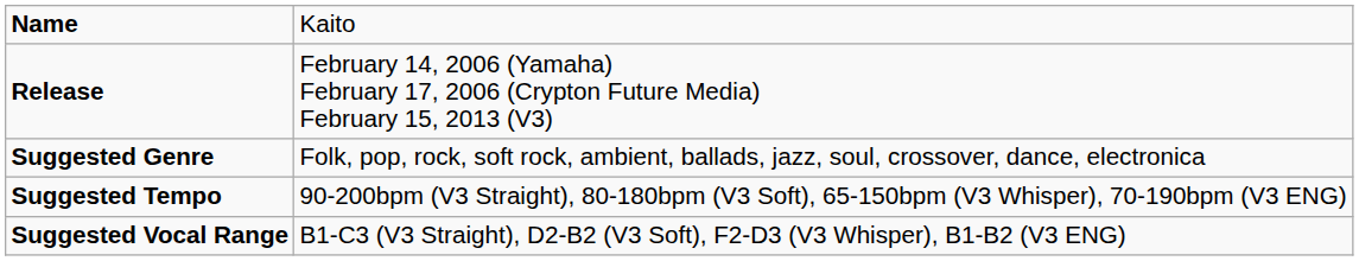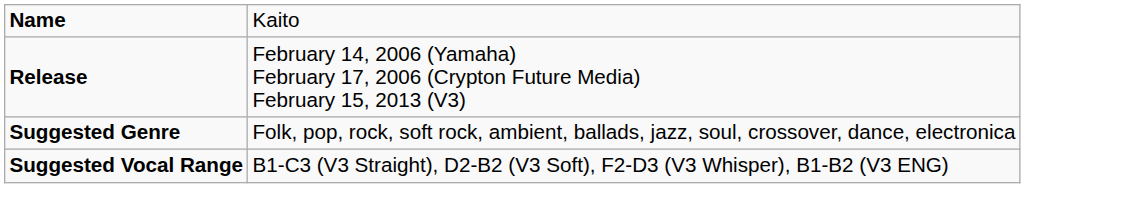 <table class="wikitable">
 <tr>
 <td><strong>Name</strong></td>
 <td>Kaito</td>
 </tr>
 <tr>
 <td><strong>Release</strong></td>
 <td>February 14, 2006 (Yamaha)<br>February 17, 2006 (Crypton Future Media)<br>February 15, 2013 (V3)</td>
 </tr>
 <tr>
 <td><strong>Suggested Genre</strong></td>
 <td>Folk, pop, rock, soft rock, ambient, ballads, jazz, soul, crossover, dance, electronica</td>
 </tr>
 <tr>
-<td><strong>Suggested Tempo</strong></td>
-<td>90-200bpm (V3 Straight), 80-180bpm (V3 Soft), 65-150bpm (V3 Whisper), 70-190bpm (V3 ENG)</td>
-</tr>
-<tr>
 <td><strong>Suggested Vocal Range</strong></td>
 <td>B1-C3 (V3 Straight), D2-B2 (V3 Soft), F2-D3 (V3 Whisper), B1-B2 (V3 ENG)</td>
 </tr>
 </table>
